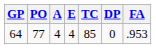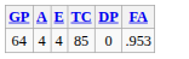 <table class="wikitable">
 <tr>
 <th><a href='#'>GP</a></th>
-<th><a href='#'>PO</a></th>
 <th><a href='#'>A</a></th>
 <th><a href='#'>E</a></th>
 <th><a href='#'>TC</a></th>
 <th><a href='#'>DP</a></th>
 <th><a href='#'>FA</a></th>
 </tr>
 <tr align=center>
 <td>64</td>
-<td>77</td>
 <td>4</td>
 <td>4</td>
 <td>85</td>
 <td>0</td>
 <td>.953</td>
 </tr>
 </table>
